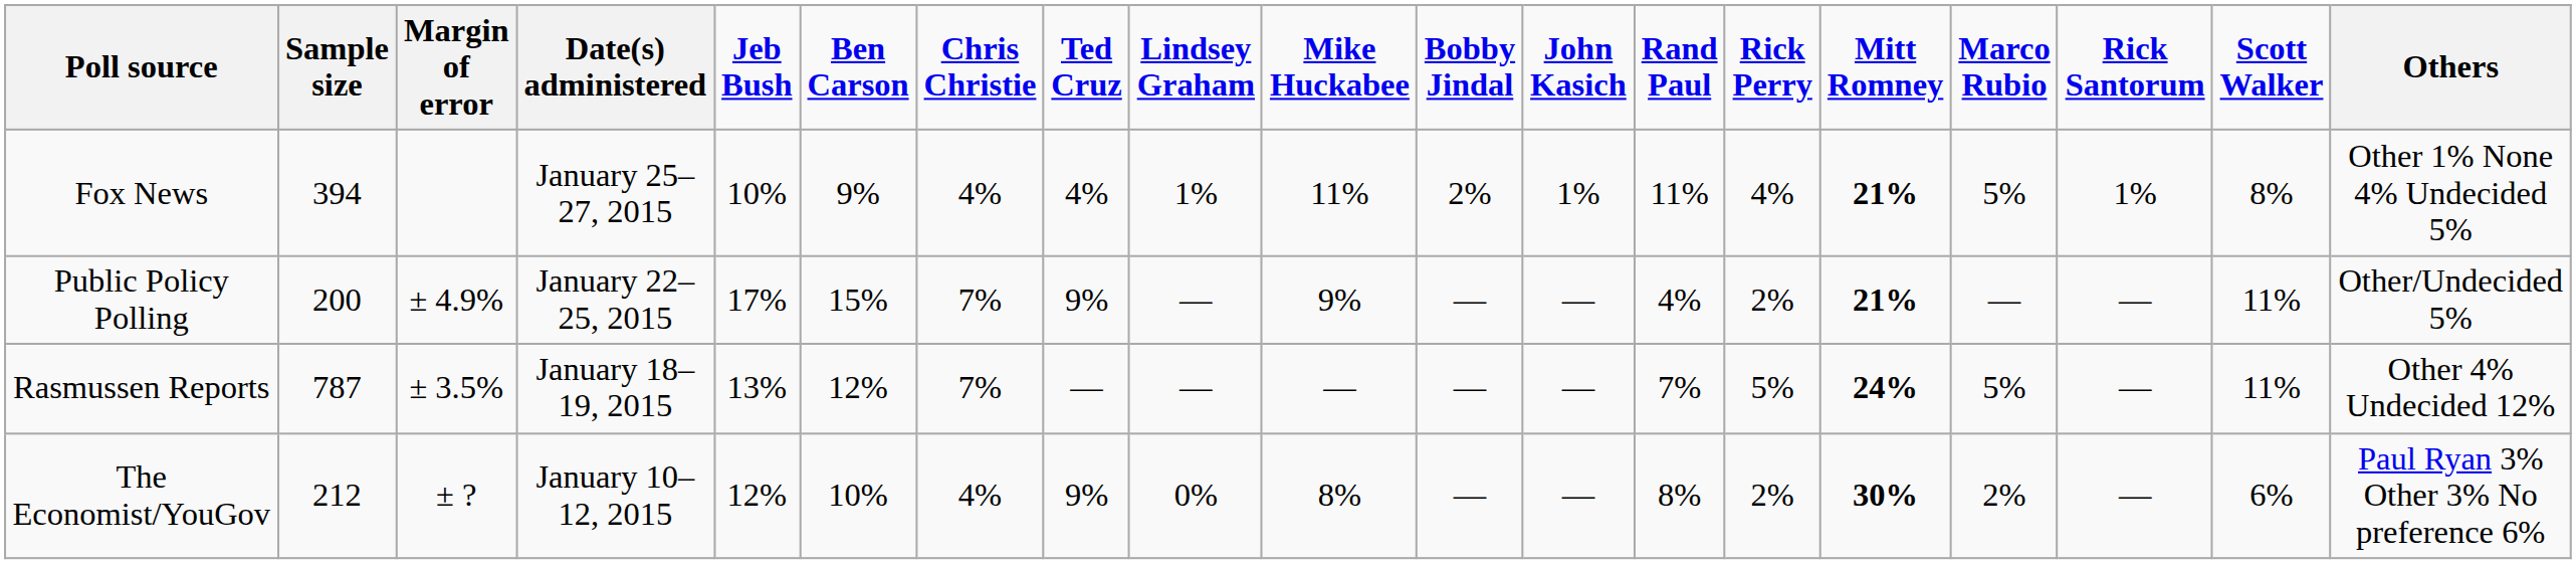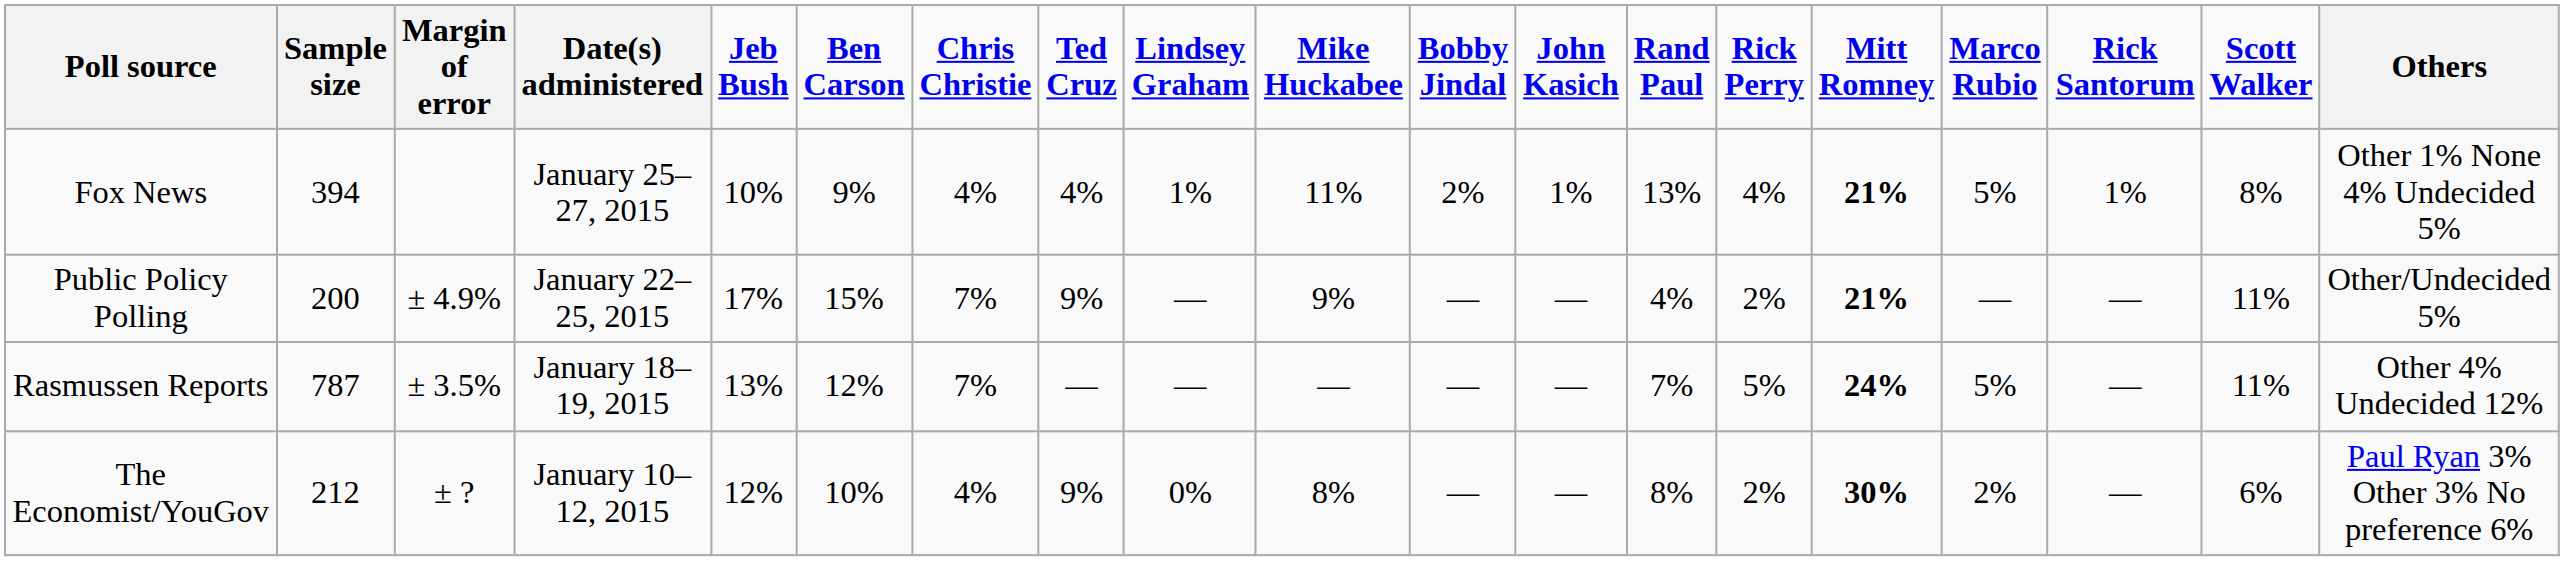 <table class="wikitable" style="text-align:center">
 <tr>
 <th>Poll source</th>
 <th>Sample size</th>
 <th>Margin of error</th>
 <th>Date(s) administered</th>
 <td><strong><a href='#'>Jeb Bush</a></strong></td>
 <td><strong><a href='#'>Ben Carson</a></strong></td>
 <td><strong><a href='#'>Chris Christie</a></strong></td>
 <td><strong><a href='#'>Ted Cruz</a></strong></td>
 <td><strong><a href='#'>Lindsey Graham</a></strong></td>
 <td><strong><a href='#'>Mike Huckabee</a></strong></td>
 <td><strong><a href='#'>Bobby Jindal</a></strong></td>
 <td><strong><a href='#'>John Kasich</a></strong></td>
 <td><strong><a href='#'>Rand Paul</a></strong></td>
 <td><strong><a href='#'>Rick Perry</a></strong></td>
 <td><strong><a href='#'>Mitt Romney</a></strong></td>
 <td><strong><a href='#'>Marco Rubio</a></strong></td>
 <td><strong><a href='#'>Rick Santorum</a></strong></td>
 <td><strong><a href='#'>Scott Walker</a></strong></td>
 <th>Others</th>
 </tr>
 <tr>
 <td>Fox News</td>
 <td>394</td>
 <td></td>
 <td>January 25–27, 2015</td>
 <td>10%</td>
 <td>9%</td>
 <td>4%</td>
 <td>4%</td>
 <td>1%</td>
 <td>11%</td>
 <td>2%</td>
 <td>1%</td>
-<td>11%</td>
+<td>13%</td>
 <td>4%</td>
 <td><strong>21%</strong></td>
 <td>5%</td>
 <td>1%</td>
 <td>8%</td>
 <td>Other 1% None 4% Undecided 5%</td>
 </tr>
 <tr>
 <td>Public Policy Polling</td>
 <td>200</td>
 <td>± 4.9%</td>
 <td>January 22–25, 2015</td>
 <td>17%</td>
 <td>15%</td>
 <td>7%</td>
 <td>9%</td>
 <td>—</td>
 <td>9%</td>
 <td>—</td>
 <td>—</td>
 <td>4%</td>
 <td>2%</td>
 <td><strong>21%</strong></td>
 <td>—</td>
 <td>—</td>
 <td>11%</td>
 <td>Other/Undecided 5%</td>
 </tr>
 <tr>
 <td>Rasmussen Reports</td>
 <td>787</td>
 <td>± 3.5%</td>
 <td>January 18–19, 2015</td>
 <td>13%</td>
 <td>12%</td>
 <td>7%</td>
 <td>—</td>
 <td>—</td>
 <td>—</td>
 <td>—</td>
 <td>—</td>
 <td>7%</td>
 <td>5%</td>
 <td><strong>24%</strong></td>
 <td>5%</td>
 <td>—</td>
 <td>11%</td>
 <td>Other 4% Undecided 12%</td>
 </tr>
 <tr>
 <td>The Economist/YouGov</td>
 <td>212</td>
 <td>± ?</td>
 <td>January 10–12, 2015</td>
 <td>12%</td>
 <td>10%</td>
 <td>4%</td>
 <td>9%</td>
 <td>0%</td>
 <td>8%</td>
 <td>—</td>
 <td>—</td>
 <td>8%</td>
 <td>2%</td>
 <td><strong>30%</strong></td>
 <td>2%</td>
 <td>—</td>
 <td>6%</td>
 <td><a href='#'>Paul Ryan</a> 3% Other 3% No preference 6%</td>
 </tr>
 </table>
